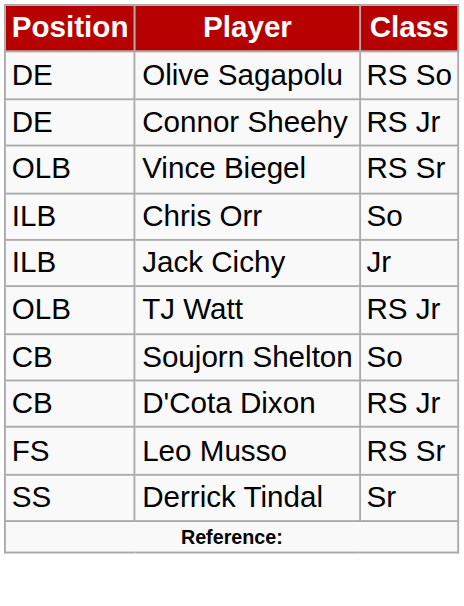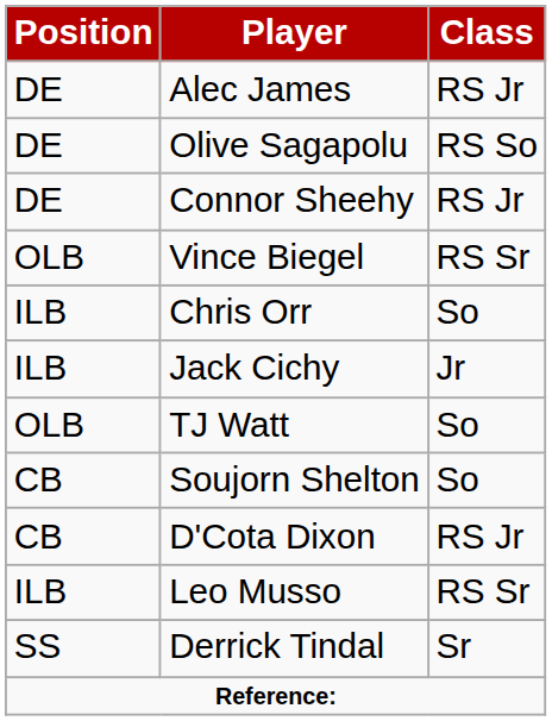 <table class="wikitable">
 <tr>
 <th style="background:#B70101; color:#fff;">Position</th>
 <th style="background:#B70101; color:#fff;">Player</th>
 <th style="background:#B70101; color:#fff;">Class</th>
+</tr>
+<tr>
+<td>DE</td>
+<td>Alec James</td>
+<td>RS Jr</td>
 </tr>
 <tr>
 <td>DE</td>
 <td>Olive Sagapolu</td>
 <td>RS So</td>
 </tr>
 <tr>
 <td>DE</td>
 <td>Connor Sheehy</td>
 <td>RS Jr</td>
 </tr>
 <tr>
 <td>OLB</td>
 <td>Vince Biegel</td>
 <td>RS Sr</td>
 </tr>
 <tr>
 <td>ILB</td>
 <td>Chris Orr</td>
 <td>So</td>
 </tr>
 <tr>
 <td>ILB</td>
 <td>Jack Cichy</td>
 <td>Jr</td>
 </tr>
 <tr>
 <td>OLB</td>
 <td>TJ Watt</td>
-<td>RS Jr</td>
+<td>So</td>
 </tr>
 <tr>
 <td>CB</td>
 <td>Soujorn Shelton</td>
 <td>So</td>
 </tr>
 <tr>
 <td>CB</td>
 <td>D'Cota Dixon</td>
 <td>RS Jr</td>
 </tr>
 <tr>
-<td>FS</td>
+<td>ILB</td>
 <td>Leo Musso</td>
 <td>RS Sr</td>
 </tr>
 <tr>
 <td>SS</td>
 <td>Derrick Tindal</td>
 <td>Sr</td>
 </tr>
 <tr>
 <td colspan="3"  style="font-size:8pt; text-align:center;"><strong>Reference:</strong></td>
 </tr>
 </table>
